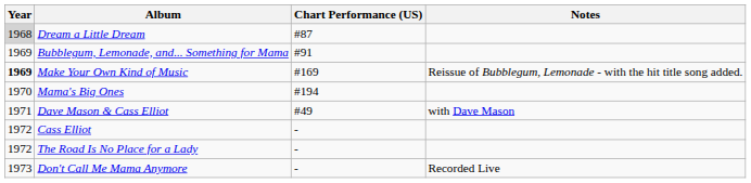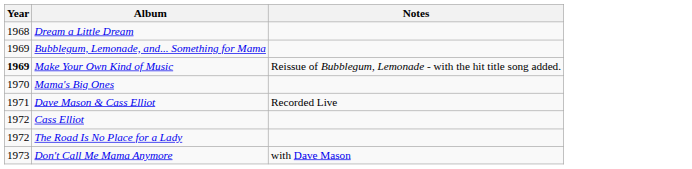 <table class="wikitable">
 <tr>
 <th>Year</th>
 <th>Album</th>
-<th>Chart Performance (US)</th>
 <th>Notes</th>
 </tr>
 <tr>
-<td style="background: lightgrey;">1968</td>
+<td>1968</td>
 <td><em><a href='#'>Dream a Little Dream</a></em></td>
-<td>#87</td>
 <td></td>
 </tr>
 <tr>
 <td>1969</td>
 <td><em><a href='#'>Bubblegum, Lemonade, and... Something for Mama</a></em></td>
-<td>#91</td>
 <td></td>
 </tr>
 <tr>
 <td><strong>1969</strong></td>
 <td><em><a href='#'>Make Your Own Kind of Music</a></em></td>
-<td>#169</td>
 <td>Reissue of <em>Bubblegum, Lemonade -</em> with the hit title song added.</td>
 </tr>
 <tr>
 <td>1970</td>
 <td><em><a href='#'>Mama's Big Ones</a></em></td>
-<td>#194</td>
 <td></td>
 </tr>
 <tr>
 <td>1971</td>
 <td><em><a href='#'>Dave Mason & Cass Elliot</a></em></td>
-<td>#49</td>
-<td>with <a href='#'>Dave Mason</a></td>
+<td>Recorded Live</td>
 </tr>
 <tr>
 <td>1972</td>
 <td><em><a href='#'>Cass Elliot</a></em></td>
-<td>-</td>
 <td></td>
 </tr>
 <tr>
 <td>1972</td>
 <td><em><a href='#'>The Road Is No Place for a Lady</a></em></td>
-<td>-</td>
 <td></td>
 </tr>
 <tr>
 <td>1973</td>
 <td><em><a href='#'>Don't Call Me Mama Anymore</a></em></td>
-<td>-</td>
-<td>Recorded Live</td>
+<td>with <a href='#'>Dave Mason</a></td>
 </tr>
 </table>
